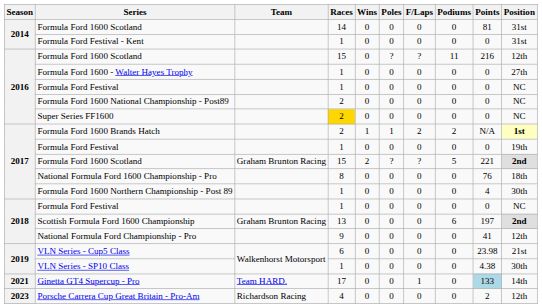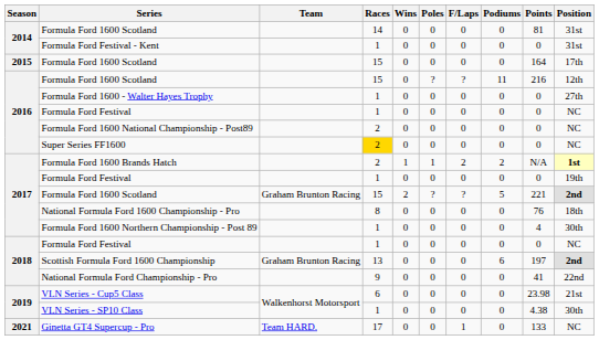 <table class="wikitable" style="font-size: 90%; text-align:center">
 <tr>
 <th>Season</th>
 <th>Series</th>
 <th>Team</th>
 <th>Races</th>
 <th>Wins</th>
 <th>Poles</th>
 <th>F/Laps</th>
 <th>Podiums</th>
 <th>Points</th>
 <th>Position</th>
 </tr>
 <tr>
 <th rowspan=2>2014</th>
 <td align=left>Formula Ford 1600 Scotland</td>
 <td align=left></td>
 <td>14</td>
 <td>0</td>
 <td>0</td>
 <td>0</td>
 <td>0</td>
 <td>81</td>
 <td>31st</td>
 </tr>
 <tr>
 <td align=left>Formula Ford Festival - Kent</td>
 <td align=left></td>
 <td>1</td>
 <td>0</td>
 <td>0</td>
 <td>0</td>
 <td>0</td>
 <td>0</td>
 <td>31st</td>
+</tr>
+<tr>
+<th>2015</th>
+<td align=left>Formula Ford 1600 Scotland</td>
+<td align=left></td>
+<td>15</td>
+<td>0</td>
+<td>0</td>
+<td>0</td>
+<td>0</td>
+<td>164</td>
+<td>17th</td>
 </tr>
 <tr>
 <th rowspan=5>2016</th>
 <td align=left>Formula Ford 1600 Scotland</td>
 <td align=left></td>
 <td>15</td>
 <td>0</td>
 <td>?</td>
 <td>?</td>
 <td>11</td>
 <td>216</td>
 <td>12th</td>
 </tr>
 <tr>
 <td align=left>Formula Ford 1600 - <a href='#'>Walter Hayes Trophy</a></td>
 <td align=left></td>
 <td>1</td>
 <td>0</td>
 <td>0</td>
 <td>0</td>
 <td>0</td>
 <td>0</td>
 <td>27th</td>
 </tr>
 <tr>
 <td align=left>Formula Ford Festival</td>
 <td align=left></td>
 <td>1</td>
 <td>0</td>
 <td>0</td>
 <td>0</td>
 <td>0</td>
 <td>0</td>
 <td>NC</td>
 </tr>
 <tr>
 <td align=left>Formula Ford 1600 National Championship - Post89</td>
 <td align=left></td>
 <td>2</td>
 <td>0</td>
 <td>0</td>
 <td>0</td>
 <td>0</td>
 <td>0</td>
 <td>NC</td>
 </tr>
 <tr>
 <td align=left>Super Series FF1600</td>
 <td align=left></td>
 <td style="background: gold;">2</td>
 <td>0</td>
 <td>0</td>
 <td>0</td>
 <td>0</td>
 <td>0</td>
 <td>NC</td>
 </tr>
 <tr>
 <th rowspan=5>2017</th>
 <td align=left>Formula Ford 1600 Brands Hatch</td>
 <td align=left></td>
 <td>2</td>
 <td>1</td>
 <td>1</td>
 <td>2</td>
 <td>2</td>
 <td>N/A</td>
 <td style="background:#FFFFBF;"><strong>1st</strong></td>
 </tr>
 <tr>
 <td align=left>Formula Ford Festival</td>
 <td align=left></td>
 <td>1</td>
 <td>0</td>
 <td>0</td>
 <td>0</td>
 <td>0</td>
 <td>0</td>
 <td>19th</td>
 </tr>
 <tr>
 <td align=left>Formula Ford 1600 Scotland</td>
 <td align=left>Graham Brunton Racing</td>
 <td>15</td>
 <td>2</td>
 <td>?</td>
 <td>?</td>
 <td>5</td>
 <td>221</td>
 <td style="background:#DFDFDF;"><strong>2nd</strong></td>
 </tr>
 <tr>
 <td align=left>National Formula Ford 1600 Championship - Pro</td>
 <td align=left></td>
 <td>8</td>
 <td>0</td>
 <td>0</td>
 <td>0</td>
 <td>0</td>
 <td>76</td>
 <td>18th</td>
 </tr>
 <tr>
 <td align=left>Formula Ford 1600 Northern Championship - Post 89</td>
 <td align=left></td>
 <td>1</td>
 <td>0</td>
 <td>0</td>
 <td>0</td>
 <td>0</td>
 <td>4</td>
 <td>30th</td>
 </tr>
 <tr>
 <th rowspan=3>2018</th>
 <td align=left>Formula Ford Festival</td>
 <td align=left></td>
 <td>1</td>
 <td>0</td>
 <td>0</td>
 <td>0</td>
 <td>0</td>
 <td>0</td>
 <td>NC</td>
 </tr>
 <tr>
 <td align=left>Scottish Formula Ford 1600 Championship</td>
 <td align=left>Graham Brunton Racing</td>
 <td>13</td>
 <td>0</td>
 <td>0</td>
 <td>0</td>
 <td>6</td>
 <td>197</td>
 <td style="background:#DFDFDF;"><strong>2nd</strong></td>
 </tr>
 <tr>
 <td align=left>National Formula Ford Championship - Pro</td>
 <td align=left></td>
 <td>9</td>
 <td>0</td>
 <td>0</td>
 <td>0</td>
 <td>0</td>
 <td>41</td>
-<td>12th</td>
+<td>22nd</td>
 </tr>
 <tr>
 <th rowspan=2>2019</th>
 <td align=left><a href='#'>VLN Series - Cup5 Class</a></td>
 <td rowspan="2" align="left">Walkenhorst Motorsport</td>
 <td>6</td>
 <td>0</td>
 <td>0</td>
 <td>0</td>
 <td>0</td>
 <td>23.98</td>
 <td>21st</td>
 </tr>
 <tr>
 <td align=left><a href='#'>VLN Series - SP10 Class</a></td>
 <td>1</td>
 <td>0</td>
 <td>0</td>
 <td>0</td>
 <td>0</td>
 <td>4.38</td>
 <td>30th</td>
 </tr>
 <tr>
 <th>2021</th>
 <td align=left><a href='#'>Ginetta GT4 Supercup - Pro</a></td>
 <td align=left><a href='#'>Team HARD.</a></td>
 <td>17</td>
 <td>0</td>
 <td>0</td>
 <td>1</td>
 <td>0</td>
-<td style="background: lightblue;">133</td>
-<td>14th</td>
-</tr>
-<tr>
-<th>2023</th>
-<td align=left><a href='#'>Porsche Carrera Cup Great Britain - Pro-Am</a></td>
-<td align=left>Richardson Racing</td>
-<td>4</td>
-<td>0</td>
-<td>0</td>
-<td>0</td>
-<td>0</td>
-<td>2</td>
-<td>12th</td>
+<td>133</td>
+<td>NC</td>
 </tr>
 </table>
